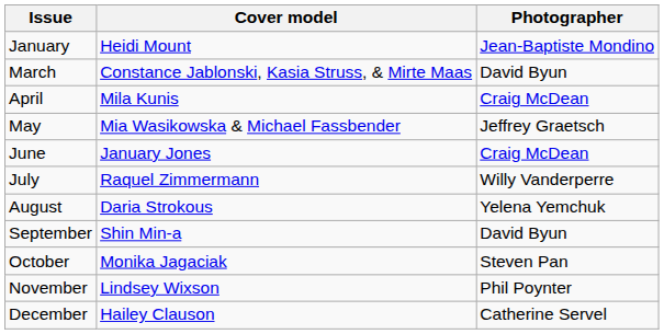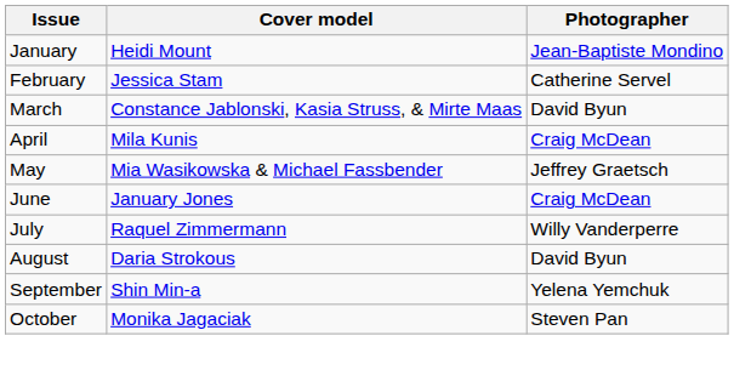 <table class="sortable wikitable">
 <tr>
 <th>Issue</th>
 <th>Cover model</th>
 <th>Photographer</th>
 </tr>
 <tr>
 <td>January</td>
 <td><a href='#'>Heidi Mount</a></td>
 <td><a href='#'>Jean-Baptiste Mondino</a></td>
+</tr>
+<tr>
+<td>February</td>
+<td><a href='#'>Jessica Stam</a></td>
+<td>Catherine Servel</td>
 </tr>
 <tr>
 <td>March</td>
 <td><a href='#'>Constance Jablonski</a>, <a href='#'>Kasia Struss</a>, & <a href='#'>Mirte Maas</a></td>
 <td>David Byun</td>
 </tr>
 <tr>
 <td>April</td>
 <td><a href='#'>Mila Kunis</a></td>
 <td><a href='#'>Craig McDean</a></td>
 </tr>
 <tr>
 <td>May</td>
 <td><a href='#'>Mia Wasikowska</a> & <a href='#'>Michael Fassbender</a></td>
 <td>Jeffrey Graetsch</td>
 </tr>
 <tr>
 <td>June</td>
 <td><a href='#'>January Jones</a></td>
 <td><a href='#'>Craig McDean</a></td>
 </tr>
 <tr>
 <td>July</td>
 <td><a href='#'>Raquel Zimmermann</a></td>
 <td>Willy Vanderperre</td>
 </tr>
 <tr>
 <td>August</td>
 <td><a href='#'>Daria Strokous</a></td>
-<td>Yelena Yemchuk</td>
+<td>David Byun</td>
 </tr>
 <tr>
 <td>September</td>
 <td><a href='#'>Shin Min-a</a></td>
-<td>David Byun</td>
+<td>Yelena Yemchuk</td>
 </tr>
 <tr>
 <td>October</td>
 <td><a href='#'>Monika Jagaciak</a></td>
 <td>Steven Pan</td>
 </tr>
-<tr>
-<td>November</td>
-<td><a href='#'>Lindsey Wixson</a></td>
-<td>Phil Poynter</td>
-</tr>
-<tr>
-<td>December</td>
-<td><a href='#'>Hailey Clauson</a></td>
-<td>Catherine Servel</td>
-</tr>
 </table>
